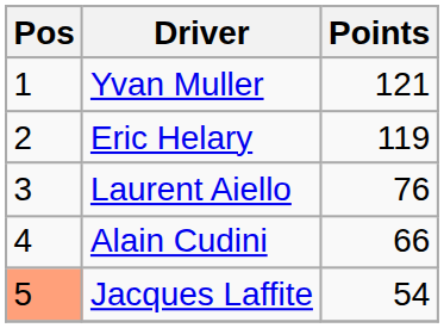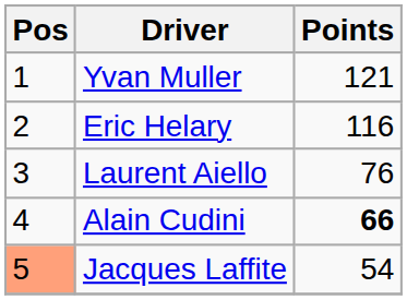 <table class="wikitable" style="font-size: 85%;">
 <tr>
 <th>Pos</th>
 <th>Driver</th>
 <th>Points</th>
 </tr>
 <tr>
 <td>1</td>
 <td> <a href='#'>Yvan Muller</a></td>
 <td align="right">121</td>
 </tr>
 <tr>
 <td>2</td>
 <td> <a href='#'>Eric Helary</a></td>
-<td align="right">119</td>
+<td align="right">116</td>
 </tr>
 <tr>
 <td>3</td>
 <td> <a href='#'>Laurent Aiello</a></td>
 <td align="right">76</td>
 </tr>
 <tr>
 <td>4</td>
 <td> <a href='#'>Alain Cudini</a></td>
-<td align="right">66</td>
+<td align="right"><strong>66</strong></td>
 </tr>
 <tr>
 <td style="background: lightsalmon;">5</td>
 <td> <a href='#'>Jacques Laffite</a></td>
 <td align="right">54</td>
 </tr>
 <tr>
 </tr>
 </table>
